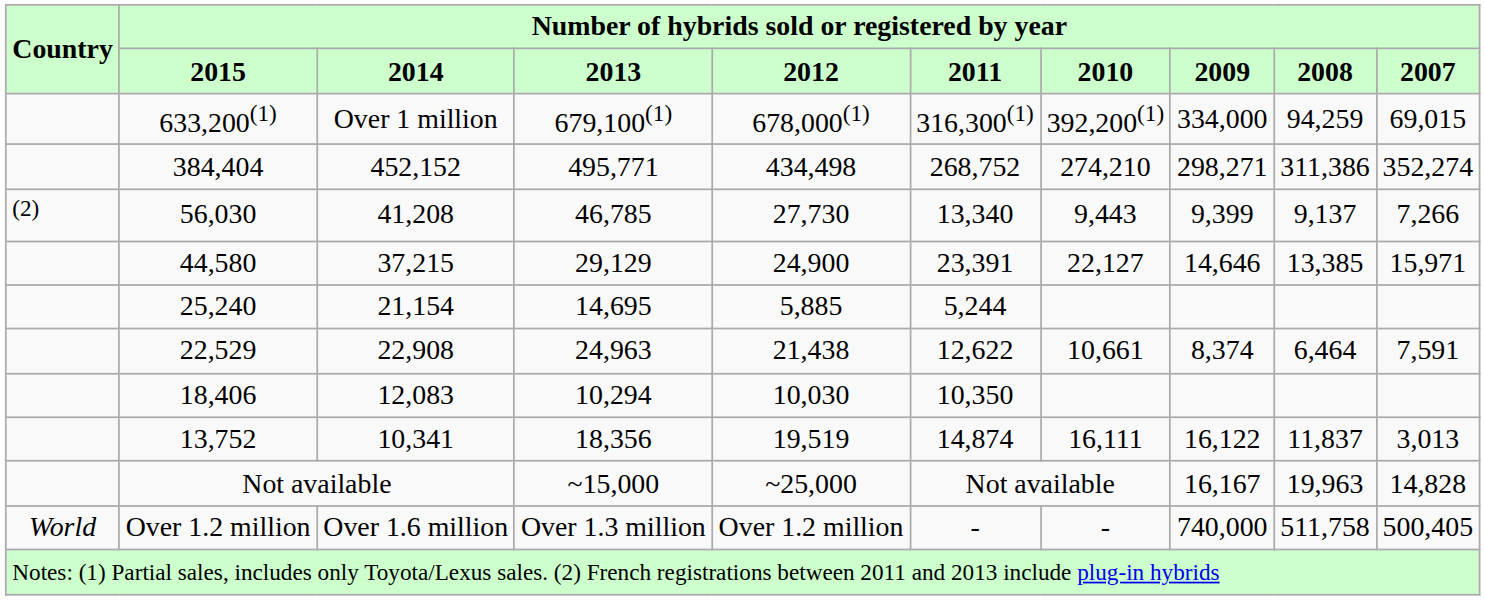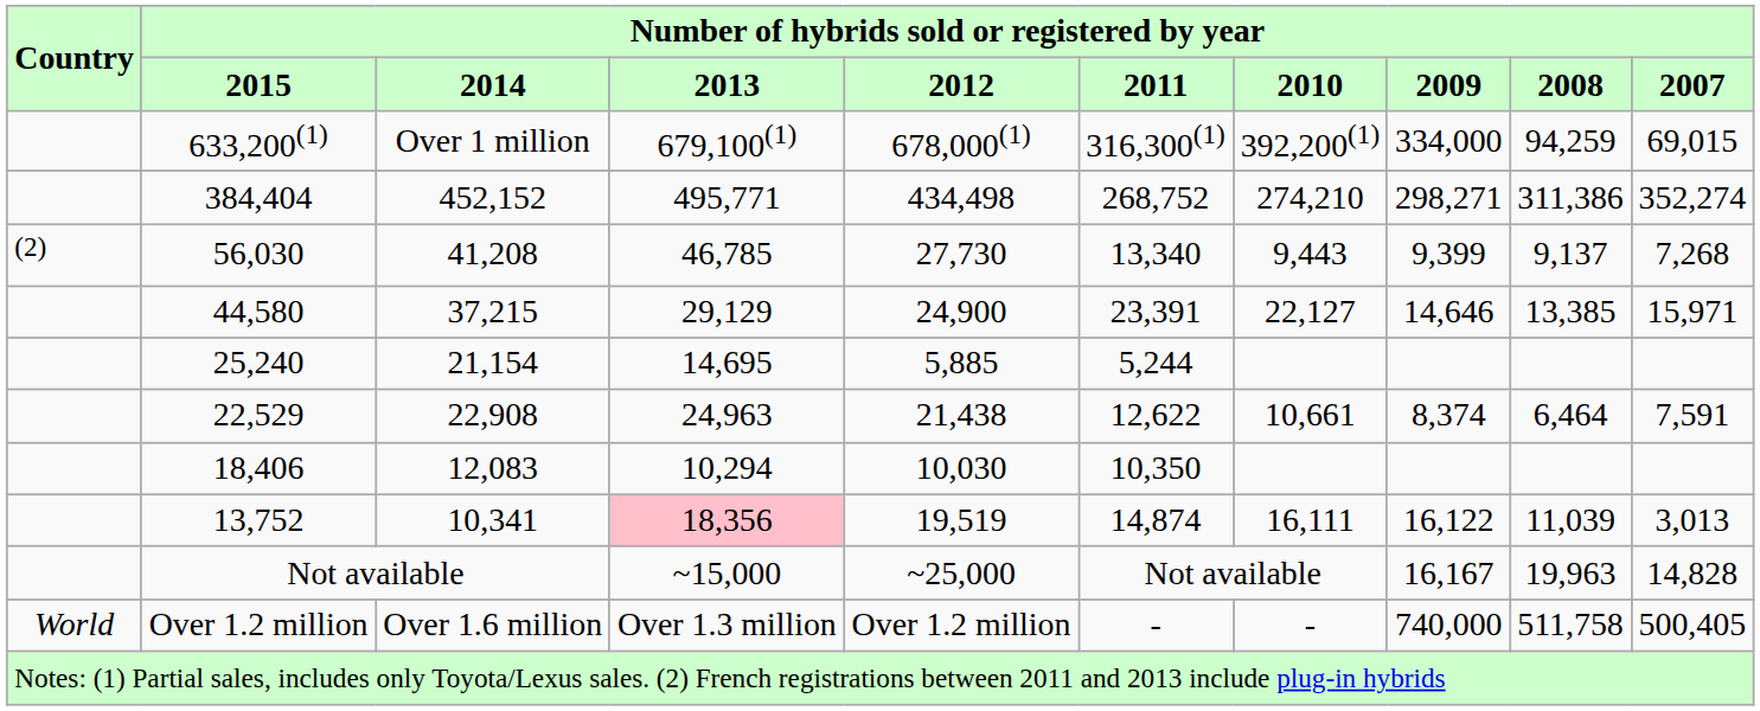 <table class="wikitable" style="margin: 1em auto 1em auto">
 <tr>
 <th rowspan="2" style="background:#cfc;">Country</th>
 <th colspan="10" style="text-align:center; background:#cfc;">Number of hybrids sold or registered by year</th>
 </tr>
 <tr>
 <th style="background:#cfc;">2015</th>
 <th style="background:#cfc;">2014</th>
 <th style="background:#cfc;">2013</th>
 <th style="background:#cfc;">2012</th>
 <th style="background:#cfc;">2011</th>
 <th style="background:#cfc;">2010</th>
 <th style="background:#cfc;">2009</th>
 <th style="background:#cfc;">2008</th>
 <th style="background:#cfc;">2007</th>
 </tr>
 <tr style="text-align:center;">
 <td align=left></td>
 <td>633,200<sup>(1)</sup></td>
 <td>Over 1 million</td>
 <td>679,100<sup>(1)</sup></td>
 <td>678,000<sup>(1)</sup></td>
 <td>316,300<sup>(1)</sup></td>
 <td>392,200<sup>(1)</sup></td>
 <td>334,000</td>
 <td>94,259</td>
 <td>69,015</td>
 </tr>
 <tr style="text-align:center;">
 <td align=left></td>
 <td>384,404</td>
 <td>452,152</td>
 <td>495,771</td>
 <td>434,498</td>
 <td>268,752</td>
 <td>274,210</td>
 <td>298,271</td>
 <td>311,386</td>
 <td>352,274</td>
 </tr>
 <tr style="text-align:center;">
 <td align=left><sup>(2)</sup></td>
 <td>56,030</td>
 <td>41,208</td>
 <td>46,785</td>
 <td>27,730</td>
 <td>13,340</td>
 <td>9,443</td>
 <td>9,399</td>
 <td>9,137</td>
-<td>7,266</td>
+<td>7,268</td>
 </tr>
 <tr style="text-align:center;">
 <td align=left></td>
 <td>44,580</td>
 <td>37,215</td>
 <td>29,129</td>
 <td>24,900</td>
 <td>23,391</td>
 <td>22,127</td>
 <td>14,646</td>
 <td>13,385</td>
 <td>15,971</td>
 </tr>
 <tr style="text-align:center;">
 <td align=left></td>
 <td>25,240</td>
 <td>21,154</td>
 <td>14,695</td>
 <td>5,885</td>
 <td>5,244</td>
 <td></td>
 <td></td>
 <td></td>
 <td></td>
 </tr>
 <tr style="text-align:center;">
 <td align=left></td>
 <td>22,529</td>
 <td>22,908</td>
 <td>24,963</td>
 <td>21,438</td>
 <td>12,622</td>
 <td>10,661</td>
 <td>8,374</td>
 <td>6,464</td>
 <td>7,591</td>
 </tr>
 <tr style="text-align:center;">
 <td align=left></td>
 <td>18,406</td>
 <td>12,083</td>
 <td>10,294</td>
 <td>10,030</td>
 <td>10,350</td>
 <td></td>
 <td></td>
 <td></td>
 <td></td>
 </tr>
 <tr style="text-align:center;">
 <td align=left></td>
 <td>13,752</td>
 <td>10,341</td>
-<td>18,356</td>
+<td style="background: pink;">18,356</td>
 <td>19,519</td>
 <td>14,874</td>
 <td>16,111</td>
 <td>16,122</td>
-<td>11,837</td>
+<td>11,039</td>
 <td>3,013</td>
 </tr>
 <tr style="text-align:center;">
 <td align=left></td>
 <td colspan="2">Not available</td>
 <td>~15,000</td>
 <td>~25,000</td>
 <td colspan="2">Not available</td>
 <td>16,167</td>
 <td>19,963</td>
 <td>14,828</td>
 </tr>
 <tr style="text-align:center;">
 <td><em>World</em></td>
 <td>Over 1.2 million</td>
 <td>Over 1.6 million</td>
 <td>Over 1.3 million</td>
 <td>Over 1.2 million</td>
 <td>-</td>
 <td>-</td>
 <td>740,000</td>
 <td>511,758</td>
 <td>500,405</td>
 </tr>
 <tr>
 <td colspan="10" style="text-align:left; background:#cfc;"><small>Notes: (1) Partial sales, includes only Toyota/Lexus sales. (2) French registrations between 2011 and 2013 include <a href='#'>plug-in hybrids</a></small></td>
 </tr>
 </table>
